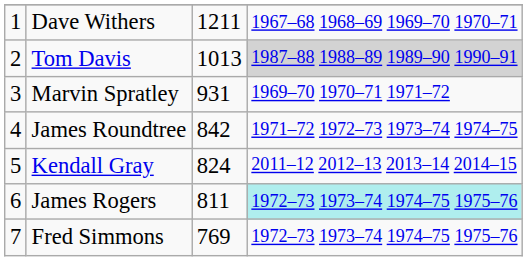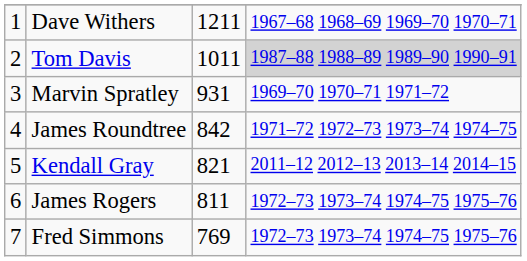 <table class="wikitable">
 <tr>
 </tr>
 <tr>
 <td>1</td>
 <td>Dave Withers</td>
 <td>1211</td>
 <td style="font-size:80%;"><a href='#'>1967–68</a> <a href='#'>1968–69</a> <a href='#'>1969–70</a> <a href='#'>1970–71</a></td>
 </tr>
 <tr>
 <td>2</td>
 <td><a href='#'>Tom Davis</a></td>
-<td>1013</td>
+<td>1011</td>
 <td style="background: lightgrey; font-size:80%;"><a href='#'>1987–88</a> <a href='#'>1988–89</a> <a href='#'>1989–90</a> <a href='#'>1990–91</a></td>
 </tr>
 <tr>
 <td>3</td>
 <td>Marvin Spratley</td>
 <td>931</td>
 <td style="font-size:80%;"><a href='#'>1969–70</a> <a href='#'>1970–71</a> <a href='#'>1971–72</a></td>
 </tr>
 <tr>
 <td>4</td>
 <td>James Roundtree</td>
 <td>842</td>
 <td style="font-size:80%;"><a href='#'>1971–72</a> <a href='#'>1972–73</a> <a href='#'>1973–74</a> <a href='#'>1974–75</a></td>
 </tr>
 <tr>
 <td>5</td>
 <td><a href='#'>Kendall Gray</a></td>
-<td>824</td>
+<td>821</td>
 <td style="font-size:80%;"><a href='#'>2011–12</a> <a href='#'>2012–13</a> <a href='#'>2013–14</a> <a href='#'>2014–15</a></td>
 </tr>
 <tr>
 <td>6</td>
 <td>James Rogers</td>
 <td>811</td>
-<td style="background: paleturquoise; font-size:80%;"><a href='#'>1972–73</a> <a href='#'>1973–74</a> <a href='#'>1974–75</a> <a href='#'>1975–76</a></td>
+<td style="font-size:80%;"><a href='#'>1972–73</a> <a href='#'>1973–74</a> <a href='#'>1974–75</a> <a href='#'>1975–76</a></td>
 </tr>
 <tr>
 <td>7</td>
 <td>Fred Simmons</td>
 <td>769</td>
 <td style="font-size:80%;"><a href='#'>1972–73</a> <a href='#'>1973–74</a> <a href='#'>1974–75</a> <a href='#'>1975–76</a></td>
 </tr>
 </table>
